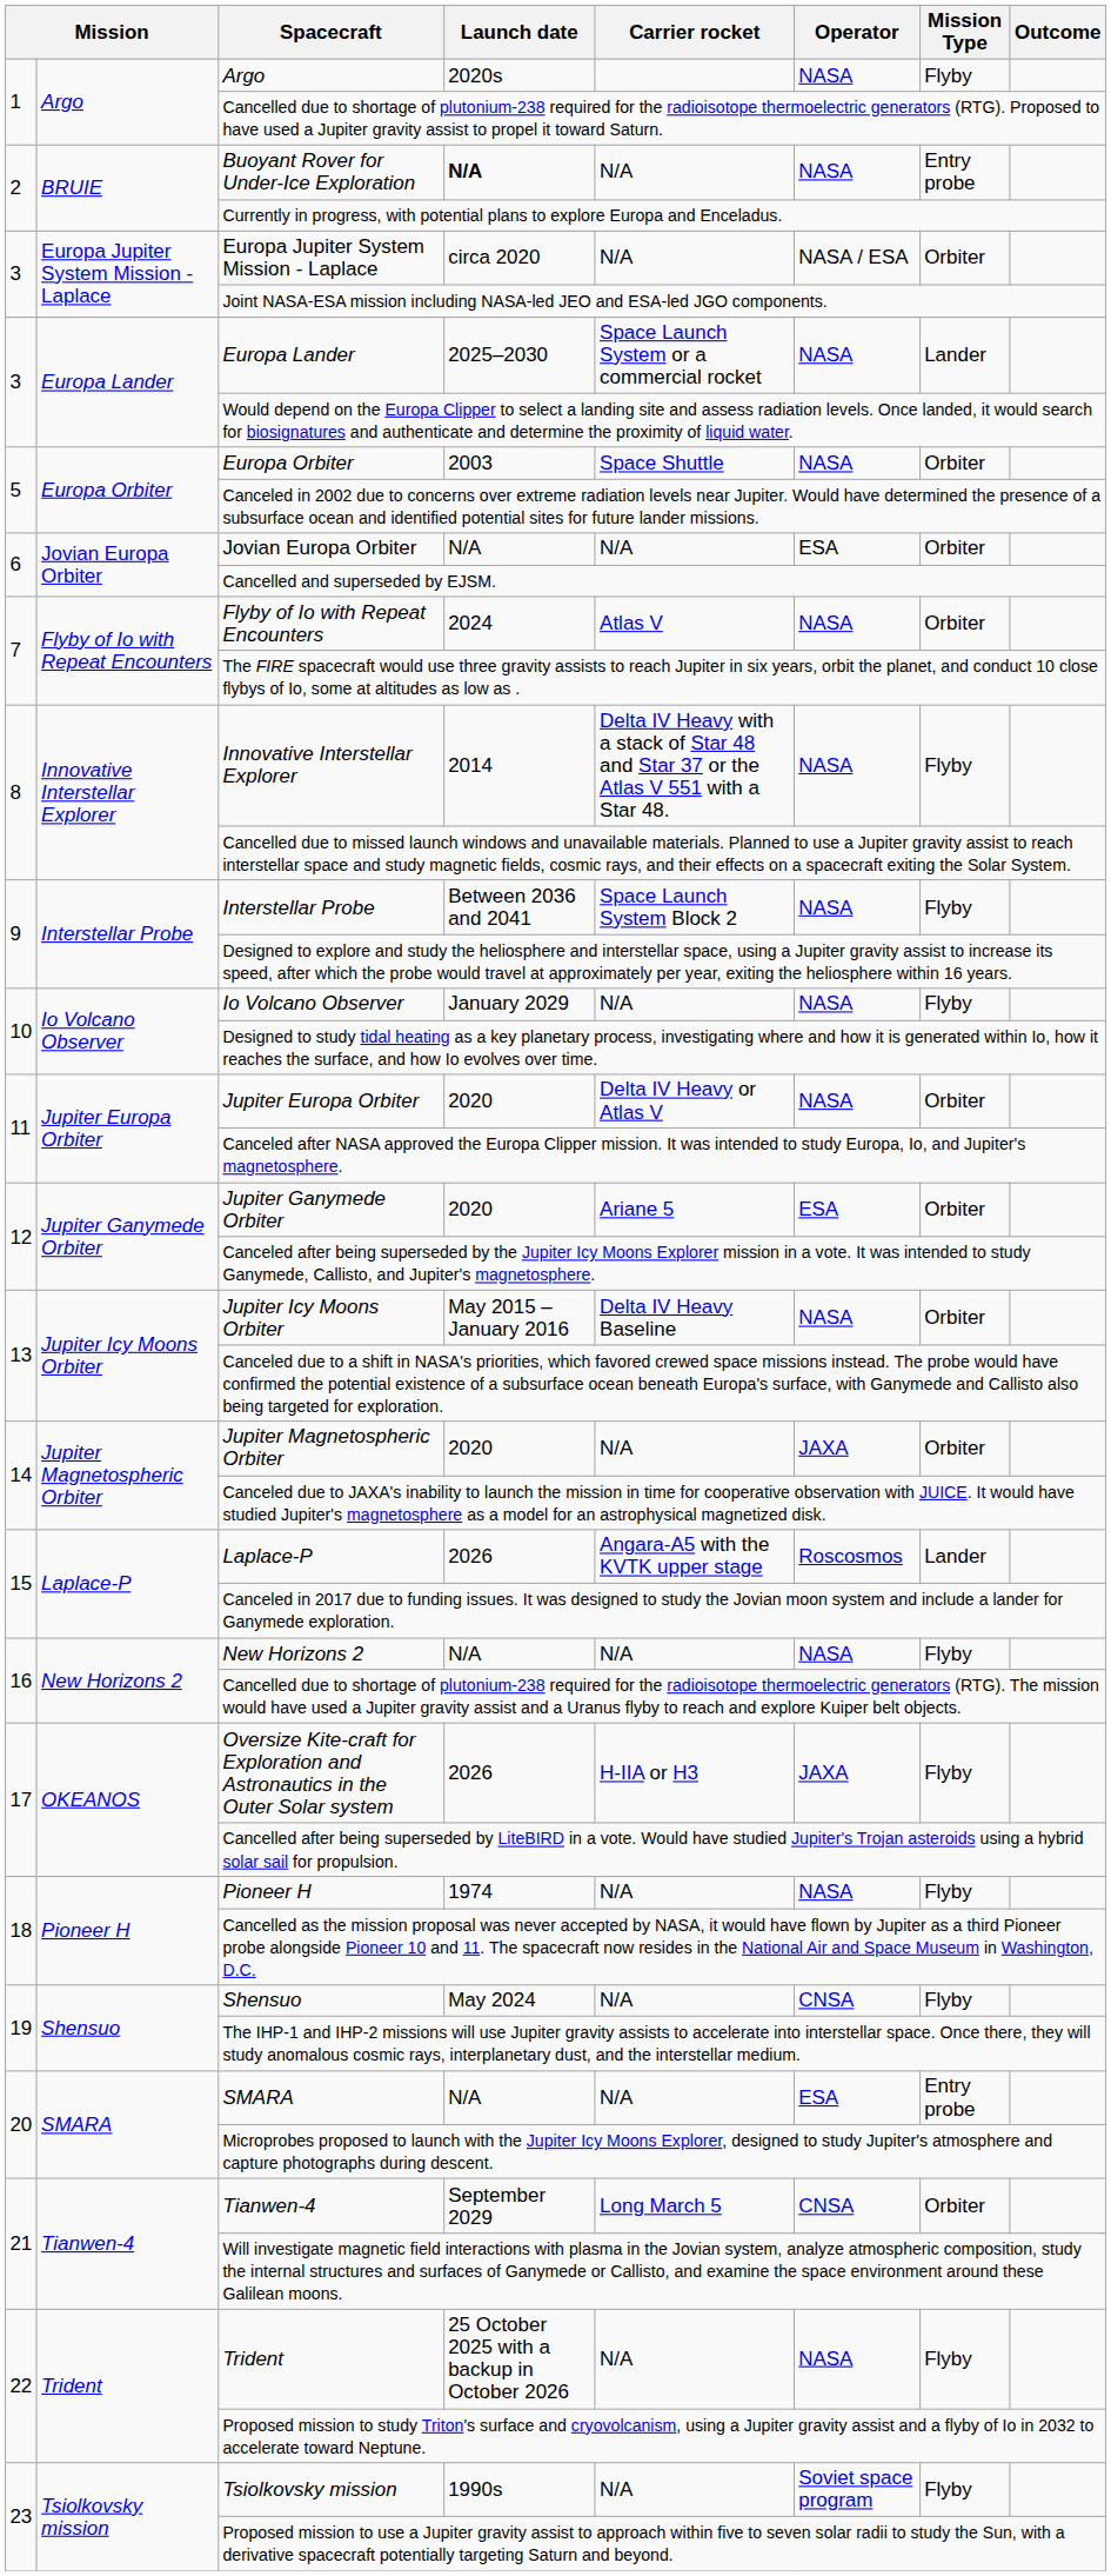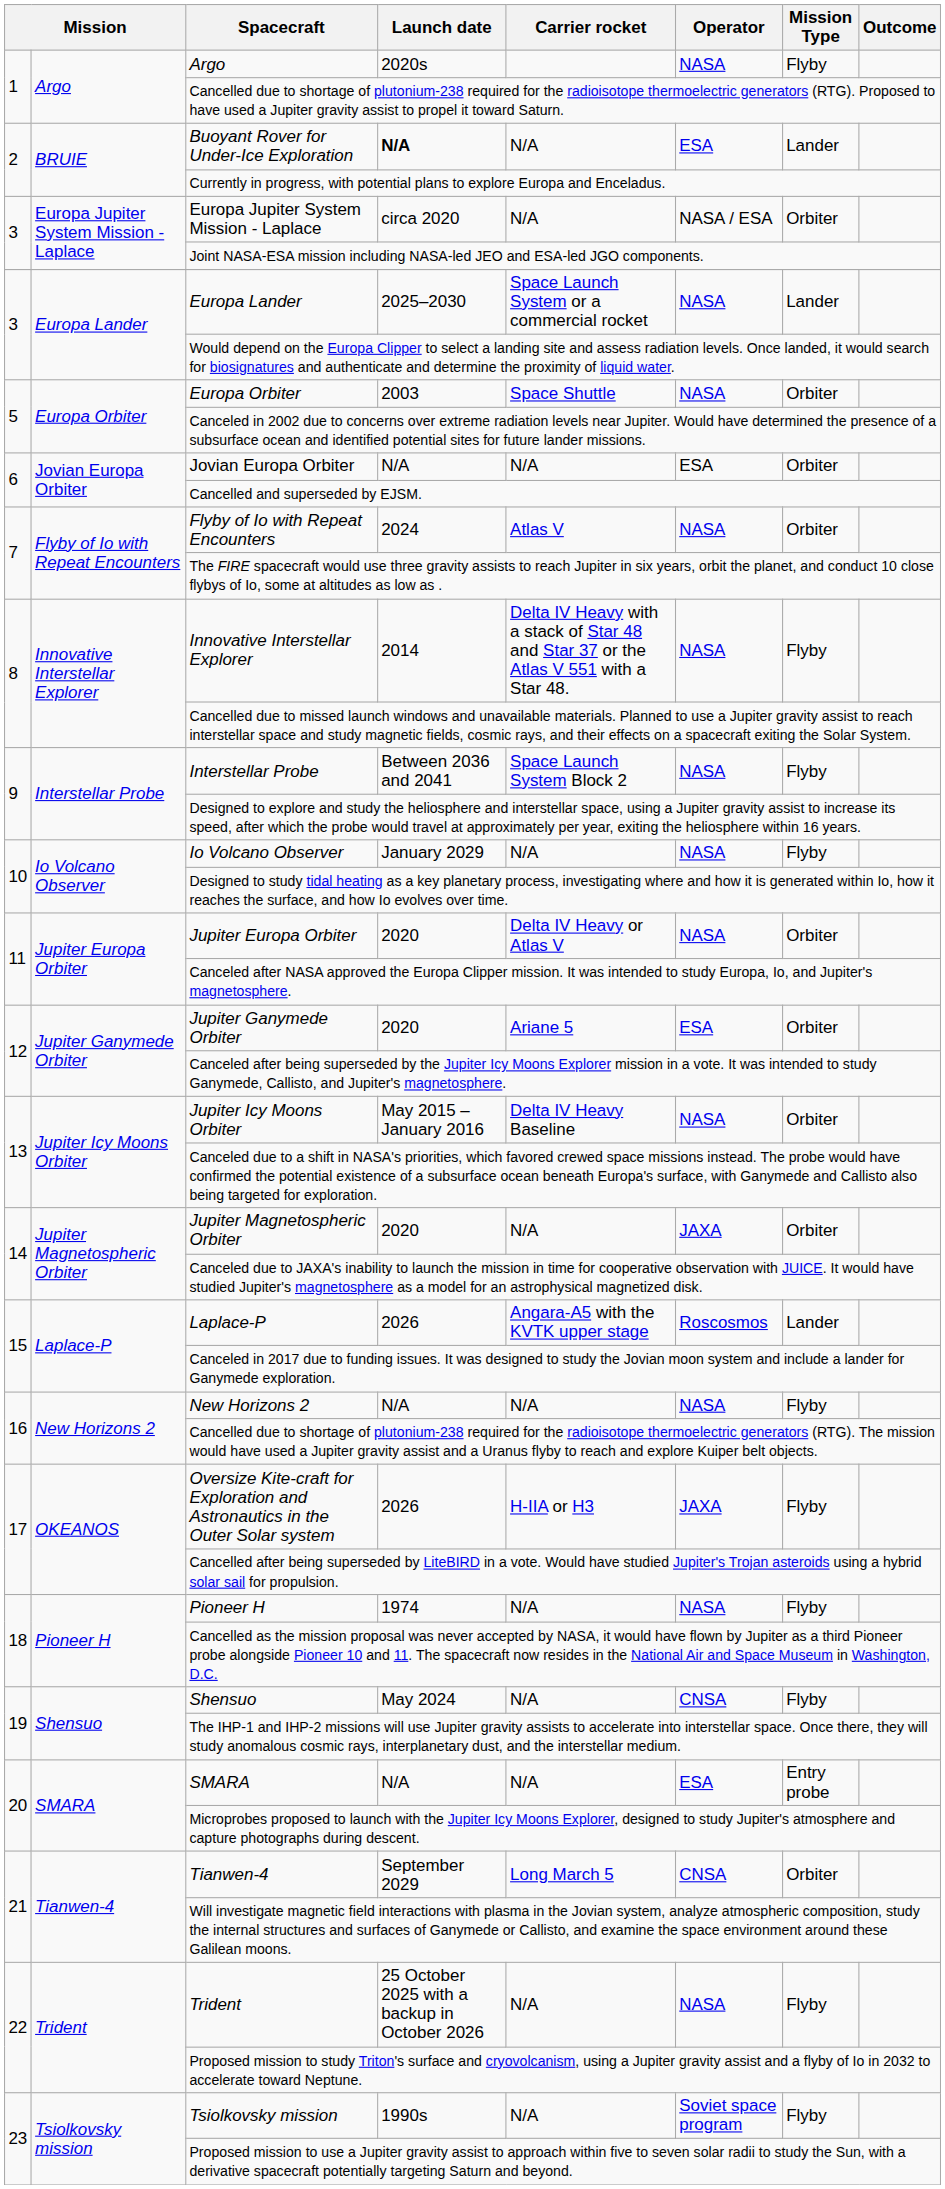 <table class="wikitable sortable" style="width:100%">
 <tr>
 <th colspan="2">Mission</th>
 <th>Spacecraft</th>
 <th>Launch date</th>
 <th>Carrier rocket</th>
 <th>Operator</th>
 <th>Mission Type</th>
 <th>Outcome</th>
 </tr>
 <tr>
 <td rowspan="2">1</td>
 <td rowspan="2"><em><a href='#'>Argo</a></em></td>
 <td><em>Argo</em></td>
 <td> 2020s</td>
 <td></td>
 <td> <a href='#'>NASA</a></td>
 <td>Flyby</td>
 <td></td>
 </tr>
 <tr>
 <td colspan="6"><small>Cancelled due to shortage of <a href='#'>plutonium-238</a> required for the <a href='#'>radioisotope thermoelectric generators</a> (RTG). Proposed to have used a Jupiter gravity assist to propel it toward Saturn.</small></td>
 </tr>
 <tr>
 <td rowspan="2">2</td>
 <td rowspan="2"><em><a href='#'>BRUIE</a></em></td>
 <td><em>Buoyant Rover for Under-Ice Exploration</em></td>
 <td><strong>N/A</strong></td>
 <td>N/A</td>
-<td> <a href='#'>NASA</a></td>
-<td>Entry probe</td>
+<td> <a href='#'>ESA</a></td>
+<td>Lander</td>
 <td></td>
 </tr>
 <tr>
 <td colspan="6"><small> Currently in progress, with potential plans to explore Europa and Enceladus.</small></td>
 </tr>
 <tr>
 <td rowspan="2">3</td>
 <td rowspan="2"><a href='#'>Europa Jupiter System Mission - Laplace</a></td>
 <td>Europa Jupiter System Mission - Laplace</td>
 <td>circa 2020</td>
 <td>N/A</td>
 <td> NASA /  ESA</td>
 <td>Orbiter</td>
 <td></td>
 </tr>
 <tr>
 <td colspan="6"><small>Joint NASA-ESA mission including NASA-led JEO and ESA-led JGO components.</small></td>
 </tr>
 <tr>
 </tr>
 <tr>
 <td rowspan="2">3</td>
 <td rowspan="2"><em><a href='#'>Europa Lander</a></em></td>
 <td><em>Europa Lander</em></td>
 <td>2025–2030</td>
 <td><a href='#'>Space Launch System</a> or a commercial rocket</td>
 <td> <a href='#'>NASA</a></td>
 <td>Lander</td>
 <td></td>
 </tr>
 <tr>
 <td colspan="6"><small> Would depend on the <a href='#'>Europa Clipper</a> to select a landing site and assess radiation levels. Once landed, it would search for <a href='#'>biosignatures</a> and authenticate and determine the proximity of <a href='#'>liquid water</a>.</small></td>
 </tr>
 <tr>
 <td rowspan="2">5</td>
 <td rowspan="2"><em><a href='#'>Europa Orbiter</a></em></td>
 <td><em>Europa Orbiter</em></td>
 <td>2003</td>
 <td><a href='#'>Space Shuttle</a></td>
 <td> <a href='#'>NASA</a></td>
 <td>Orbiter</td>
 <td></td>
 </tr>
 <tr>
 <td colspan="6"><small> Canceled in 2002 due to concerns over extreme radiation levels near Jupiter. Would have determined the presence of a subsurface ocean and identified potential sites for future lander missions.</small></td>
 </tr>
 <tr>
 <td rowspan="2">6</td>
 <td rowspan="2"><a href='#'>Jovian Europa Orbiter</a></td>
 <td>Jovian Europa Orbiter</td>
 <td>N/A</td>
 <td>N/A</td>
 <td> ESA</td>
 <td>Orbiter</td>
 <td></td>
 </tr>
 <tr>
 <td colspan="6"><small>Cancelled and superseded by EJSM.</small></td>
 </tr>
 <tr>
 <td rowspan="2">7</td>
 <td rowspan="2"><em><a href='#'>Flyby of Io with Repeat Encounters</a></em></td>
 <td><em>Flyby of Io with Repeat Encounters</em></td>
 <td>2024</td>
 <td><a href='#'>Atlas V</a></td>
 <td> <a href='#'>NASA</a></td>
 <td>Orbiter</td>
 <td></td>
 </tr>
 <tr>
 <td colspan="6"><small>The <em>FIRE</em> spacecraft would use three gravity assists to reach Jupiter in six years, orbit the planet, and conduct 10 close flybys of Io, some at altitudes as low as .</small></td>
 </tr>
 <tr>
 <td rowspan="2">8</td>
 <td rowspan="2"><em><a href='#'>Innovative Interstellar Explorer</a></em></td>
 <td><em>Innovative Interstellar Explorer</em></td>
 <td> 2014</td>
 <td><a href='#'>Delta IV Heavy</a> with a stack of <a href='#'>Star 48</a> and <a href='#'>Star 37</a> or the <a href='#'>Atlas V 551</a> with a Star 48.</td>
 <td> <a href='#'>NASA</a></td>
 <td>Flyby</td>
 <td></td>
 </tr>
 <tr>
 <td colspan="6"><small>Cancelled due to missed launch windows and unavailable materials. Planned to use a Jupiter gravity assist to reach interstellar space and study magnetic fields, cosmic rays, and their effects on a spacecraft exiting the Solar System.</small></td>
 </tr>
 <tr>
 <td rowspan="2">9</td>
 <td rowspan="2"><em><a href='#'>Interstellar Probe</a></em></td>
 <td><em>Interstellar Probe</em></td>
 <td>Between 2036 and 2041</td>
 <td><a href='#'>Space Launch System</a> Block 2</td>
 <td> <a href='#'>NASA</a></td>
 <td>Flyby</td>
 <td></td>
 </tr>
 <tr>
 <td colspan="6"><small>Designed to explore and study the heliosphere and interstellar space, using a Jupiter gravity assist to increase its speed, after which the probe would travel at approximately  per year, exiting the heliosphere within 16 years.</small></td>
 </tr>
 <tr>
 <td rowspan="2">10</td>
 <td rowspan="2"><em><a href='#'>Io Volcano Observer</a></em></td>
 <td><em>Io Volcano Observer</em></td>
 <td>January 2029</td>
 <td>N/A</td>
 <td> <a href='#'>NASA</a></td>
 <td>Flyby</td>
 <td></td>
 </tr>
 <tr>
 <td colspan="6"><small>Designed to study <a href='#'>tidal heating</a> as a key planetary process, investigating where and how it is generated within Io, how it reaches the surface, and how Io evolves over time.</small></td>
 </tr>
 <tr>
 <td rowspan="2">11</td>
 <td rowspan="2"><em><a href='#'>Jupiter Europa Orbiter</a></em></td>
 <td><em>Jupiter Europa Orbiter</em></td>
 <td>2020</td>
 <td><a href='#'>Delta IV Heavy</a> or <a href='#'>Atlas V</a></td>
 <td> <a href='#'>NASA</a></td>
 <td>Orbiter</td>
 <td></td>
 </tr>
 <tr>
 <td colspan="6"><small>Canceled after NASA approved the Europa Clipper mission. It was intended to study Europa, Io, and Jupiter's <a href='#'>magnetosphere</a>.</small></td>
 </tr>
 <tr>
 <td rowspan="2">12</td>
 <td rowspan="2"><em><a href='#'>Jupiter Ganymede Orbiter</a></em></td>
 <td><em>Jupiter Ganymede Orbiter</em></td>
 <td>2020</td>
 <td><a href='#'>Ariane 5</a></td>
 <td> <a href='#'>ESA</a></td>
 <td>Orbiter</td>
 <td></td>
 </tr>
 <tr>
 <td colspan="6"><small>Canceled after being superseded by the <a href='#'>Jupiter Icy Moons Explorer</a> mission in a vote. It was intended to study Ganymede, Callisto, and Jupiter's <a href='#'>magnetosphere</a>.</small></td>
 </tr>
 <tr>
 <td rowspan="2">13</td>
 <td rowspan="2"><em><a href='#'>Jupiter Icy Moons Orbiter</a></em></td>
 <td><em>Jupiter Icy Moons Orbiter</em></td>
 <td>May 2015 – January 2016</td>
 <td><a href='#'>Delta IV Heavy</a> Baseline</td>
 <td> <a href='#'>NASA</a></td>
 <td>Orbiter</td>
 <td></td>
 </tr>
 <tr>
 <td colspan="6"><small>Canceled due to a shift in NASA's priorities, which favored crewed space missions instead. The probe would have confirmed the potential existence of a subsurface ocean beneath Europa's surface, with Ganymede and Callisto also being targeted for exploration.</small></td>
 </tr>
 <tr>
 <td rowspan="2">14</td>
 <td rowspan="2"><em><a href='#'>Jupiter Magnetospheric Orbiter</a></em></td>
 <td><em>Jupiter Magnetospheric Orbiter</em></td>
 <td>2020</td>
 <td>N/A</td>
 <td> <a href='#'>JAXA</a></td>
 <td>Orbiter</td>
 <td></td>
 </tr>
 <tr>
 <td colspan="6"><small>Canceled due to JAXA's inability to launch the mission in time for cooperative observation with <a href='#'>JUICE</a>. It would have studied Jupiter's <a href='#'>magnetosphere</a> as a model for an astrophysical magnetized disk.</small></td>
 </tr>
 <tr>
 <td rowspan="2">15</td>
 <td rowspan="2"><em><a href='#'>Laplace-P</a></em></td>
 <td><em>Laplace-P</em></td>
 <td>2026</td>
 <td><a href='#'>Angara-A5</a> with the <a href='#'>KVTK upper stage</a></td>
 <td> <a href='#'>Roscosmos</a></td>
 <td>Lander</td>
 <td></td>
 </tr>
 <tr>
 <td colspan="6"><small> Canceled in 2017 due to funding issues. It was designed to study the Jovian moon system and include a lander for Ganymede exploration.</small></td>
 </tr>
 <tr>
 <td rowspan="2">16</td>
 <td rowspan="2"><em><a href='#'>New Horizons 2</a></em></td>
 <td><em>New Horizons 2</em></td>
 <td>N/A</td>
 <td>N/A</td>
 <td> <a href='#'>NASA</a></td>
 <td>Flyby</td>
 <td></td>
 </tr>
 <tr>
 <td colspan="6"><small>Cancelled due to shortage of <a href='#'>plutonium-238</a> required for the <a href='#'>radioisotope thermoelectric generators</a> (RTG). The mission would have used a Jupiter gravity assist and a Uranus flyby to reach and explore Kuiper belt objects.</small></td>
 </tr>
 <tr>
 <td rowspan="2">17</td>
 <td rowspan="2"><em><a href='#'>OKEANOS</a></em></td>
 <td><em>Oversize Kite-craft for Exploration and Astronautics in the Outer Solar system</em></td>
 <td>2026</td>
 <td><a href='#'>H-IIA</a> or <a href='#'>H3</a></td>
 <td> <a href='#'>JAXA</a></td>
 <td>Flyby</td>
 <td></td>
 </tr>
 <tr>
 <td colspan="6"><small>Cancelled after being superseded by <a href='#'>LiteBIRD</a> in a vote. Would have studied <a href='#'>Jupiter's Trojan asteroids</a> using a hybrid <a href='#'>solar sail</a> for propulsion.</small></td>
 </tr>
 <tr>
 <td rowspan="2">18</td>
 <td rowspan="2"><em><a href='#'>Pioneer H</a></em></td>
 <td><em>Pioneer H</em></td>
 <td>1974</td>
 <td>N/A</td>
 <td> <a href='#'>NASA</a></td>
 <td>Flyby</td>
 <td></td>
 </tr>
 <tr>
 <td colspan="6"><small>Cancelled as the mission proposal was never accepted by NASA, it would have flown by Jupiter as a third Pioneer probe alongside <a href='#'>Pioneer 10</a> and <a href='#'>11</a>. The spacecraft now resides in the <a href='#'>National Air and Space Museum</a> in <a href='#'>Washington, D.C.</a></small></td>
 </tr>
 <tr>
 <td rowspan="2">19</td>
 <td rowspan="2"><em><a href='#'>Shensuo</a></em></td>
 <td><em>Shensuo</em></td>
 <td>May 2024</td>
 <td>N/A</td>
 <td> <a href='#'>CNSA</a></td>
 <td>Flyby</td>
 <td></td>
 </tr>
 <tr>
 <td colspan="6"><small>The IHP-1 and IHP-2 missions will use Jupiter gravity assists to accelerate into interstellar space. Once there, they will study anomalous cosmic rays, interplanetary dust, and the interstellar medium.</small></td>
 </tr>
 <tr>
 <td rowspan="2">20</td>
 <td rowspan="2"><em><a href='#'>SMARA</a></em></td>
 <td><em>SMARA</em></td>
 <td>N/A</td>
 <td>N/A</td>
 <td> <a href='#'>ESA</a></td>
 <td>Entry probe</td>
 <td></td>
 </tr>
 <tr>
 <td colspan="6"><small>Microprobes proposed to launch with the <a href='#'>Jupiter Icy Moons Explorer</a>, designed to study Jupiter's atmosphere and capture photographs during descent.</small></td>
 </tr>
 <tr>
 <td rowspan="2">21</td>
 <td rowspan="2"><em><a href='#'>Tianwen-4</a></em></td>
 <td><em>Tianwen-4</em></td>
 <td>September 2029</td>
 <td><a href='#'>Long March 5</a></td>
 <td> <a href='#'>CNSA</a></td>
 <td>Orbiter</td>
 <td></td>
 </tr>
 <tr>
 <td colspan="6"><small>Will investigate magnetic field interactions with plasma in the Jovian system, analyze atmospheric composition, study the internal structures and surfaces of Ganymede or Callisto, and examine the space environment around these Galilean moons.</small></td>
 </tr>
 <tr>
 <td rowspan="2">22</td>
 <td rowspan="2"><em><a href='#'>Trident</a></em></td>
 <td><em>Trident</em></td>
 <td>25 October 2025 with a backup in October 2026</td>
 <td>N/A</td>
 <td> <a href='#'>NASA</a></td>
 <td>Flyby</td>
 <td></td>
 </tr>
 <tr>
 <td colspan="6"><small>Proposed mission to study <a href='#'>Triton</a>'s surface and <a href='#'>cryovolcanism</a>, using a Jupiter gravity assist and a flyby of Io in 2032 to accelerate toward Neptune.</small></td>
 </tr>
 <tr>
 <td rowspan="2">23</td>
 <td rowspan="2"><em><a href='#'>Tsiolkovsky mission</a></em></td>
 <td><em>Tsiolkovsky mission</em></td>
 <td> 1990s</td>
 <td>N/A</td>
 <td> <a href='#'>Soviet space program</a></td>
 <td>Flyby</td>
 <td></td>
 </tr>
 <tr>
 <td colspan="6"><small>Proposed mission to use a Jupiter gravity assist to approach within five to seven solar radii to study the Sun, with a derivative spacecraft potentially targeting Saturn and beyond.</small></td>
 </tr>
 </table>
